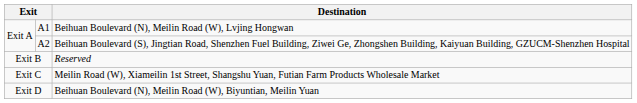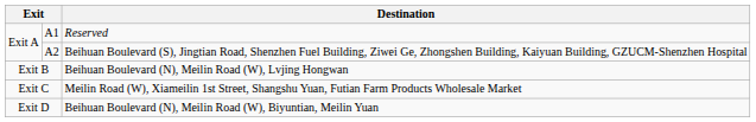 <table class="wikitable">
 <tr>
 <th colspan="2" style="width:70px">Exit</th>
 <th>Destination</th>
 </tr>
 <tr>
 <td rowspan="2" align="center">Exit A</td>
 <td>A1</td>
-<td>Beihuan Boulevard (N), Meilin Road (W), Lvjing Hongwan</td>
+<td><em>Reserved</em></td>
 </tr>
 <tr>
 <td>A2</td>
 <td>Beihuan Boulevard (S), Jingtian Road, Shenzhen Fuel Building, Ziwei Ge, Zhongshen Building, Kaiyuan Building, GZUCM-Shenzhen Hospital</td>
 </tr>
 <tr>
 <td colspan="2" align="center">Exit B</td>
-<td><em>Reserved</em></td>
+<td>Beihuan Boulevard (N), Meilin Road (W), Lvjing Hongwan</td>
 </tr>
 <tr>
 <td colspan="2" align="center">Exit C</td>
 <td>Meilin Road (W), Xiameilin 1st Street, Shangshu Yuan, Futian Farm Products Wholesale Market</td>
 </tr>
 <tr>
 <td colspan="2" align="center">Exit D</td>
 <td>Beihuan Boulevard (N), Meilin Road (W), Biyuntian, Meilin Yuan</td>
 </tr>
 </table>
